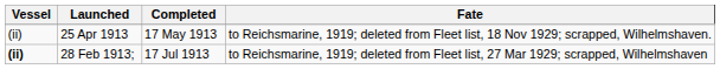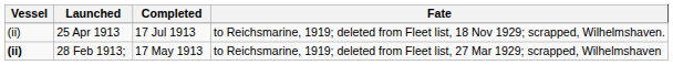 <table class="wikitable">
 <tr>
 <th width="60px">Vessel</th>
 <th width="100px">Launched</th>
 <th width="100px">Completed</th>
 <th style="border-right:1px solid black;">Fate</th>
 </tr>
 <tr>
 </tr>
 <tr>
 <td> (ii)</td>
 <td>25 Apr 1913</td>
-<td>17 May 1913</td>
+<td>17 Jul 1913</td>
 <td>to Reichsmarine, 1919; deleted from Fleet list, 18 Nov 1929; scrapped, Wilhelmshaven.</td>
 </tr>
 <tr>
 <td><strong> (ii)</strong></td>
 <td>28 Feb 1913;</td>
-<td>17 Jul 1913</td>
+<td>17 May 1913</td>
 <td>to Reichsmarine, 1919; deleted from Fleet list, 27 Mar 1929; scrapped, Wilhelmshaven</td>
 </tr>
 </table>
